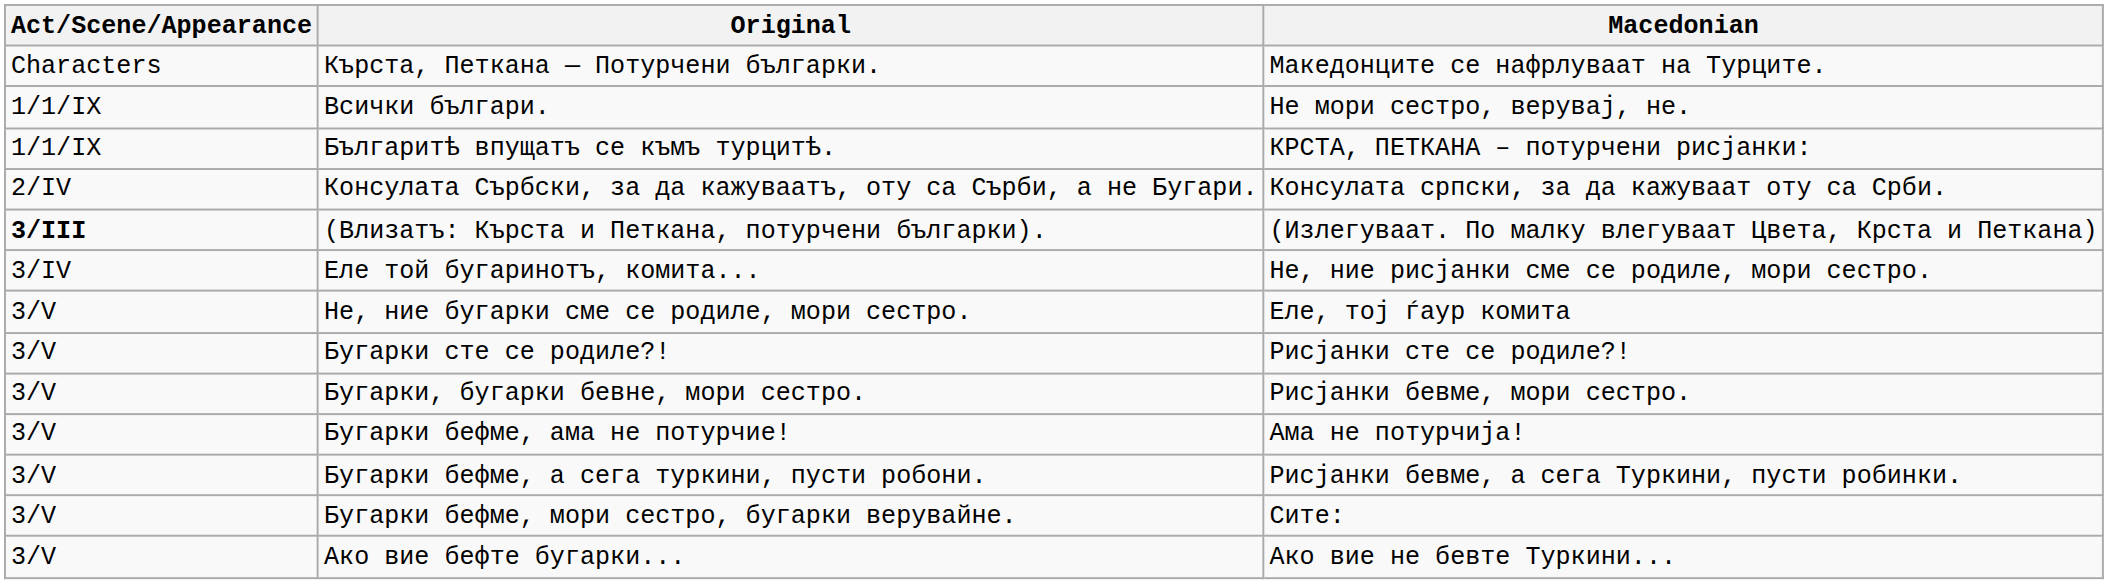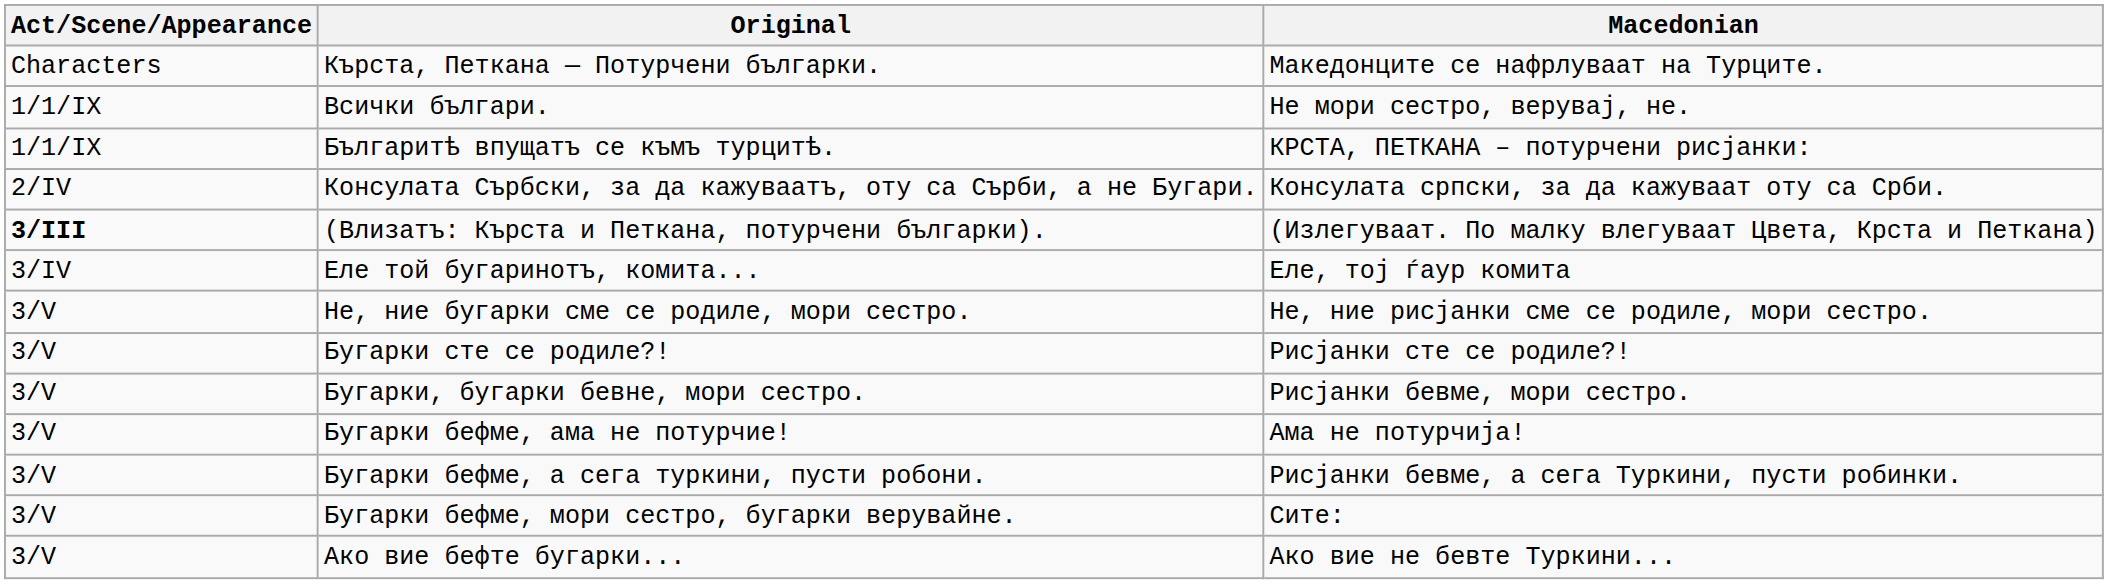 <table class="wikitable">
 <tr>
 <th>Act/Scene/Appearance</th>
 <th>Original</th>
 <th>Macedonian</th>
 </tr>
 <tr>
 <td>Characters</td>
 <td>Кърста, Петкана — Потурчени българки.</td>
 <td>Македонците се нафрлуваат на Турците.</td>
 </tr>
 <tr>
 <td>1/1/IX</td>
 <td>Всички българи.</td>
 <td>Не мори сестро, верувај, не.</td>
 </tr>
 <tr>
 <td>1/1/IX</td>
 <td>Българитѣ впущатъ се къмъ турцитѣ.</td>
 <td>КРСТА, ПЕТКАНА – потурчени рисјанки:</td>
 </tr>
 <tr>
 <td>2/IV</td>
 <td>Консулата Сърбски, за да кажуваатъ, оту са Сърби, а не Бугари.</td>
 <td>Консулата српски, за да кажуваат оту са Срби.</td>
 </tr>
 <tr>
 <td><strong>3/III</strong></td>
 <td>(Влизатъ: Кърста и Петкана, потурчени българки).</td>
 <td>(Излегуваат. По малку влегуваат Цвета, Крста и Петкана)</td>
 </tr>
 <tr>
 <td>3/IV</td>
 <td>Еле той бугаринотъ, комита...</td>
-<td>Не, ние рисјанки сме се родиле, мори сестро.</td>
+<td>Еле, тој ѓаур комита</td>
 </tr>
 <tr>
 <td>3/V</td>
 <td>Не, ние бугарки сме се родиле, мори сестро.</td>
-<td>Еле, тој ѓаур комита</td>
+<td>Не, ние рисјанки сме се родиле, мори сестро.</td>
 </tr>
 <tr>
 <td>3/V</td>
 <td>Бугарки сте се родиле?!</td>
 <td>Рисјанки сте се родиле?!</td>
 </tr>
 <tr>
 <td>3/V</td>
 <td>Бугарки, бугарки бевне, мори сестро.</td>
 <td>Рисјанки бевме, мори сестро.</td>
 </tr>
 <tr>
 <td>3/V</td>
 <td>Бугарки бефме, ама не потурчие!</td>
 <td>Ама не потурчија!</td>
 </tr>
 <tr>
 <td>3/V</td>
 <td>Бугарки бефме, а сега туркини, пусти робони.</td>
 <td>Рисјанки бевме, а сега Туркини, пусти робинки.</td>
 </tr>
 <tr>
 <td>3/V</td>
 <td>Бугарки бефме, мори сестро, бугарки верувайне.</td>
 <td>Сите:</td>
 </tr>
 <tr>
 <td>3/V</td>
 <td>Ако вие бефте бугарки...</td>
 <td>Ако вие не бевте Туркини...</td>
 </tr>
 </table>
